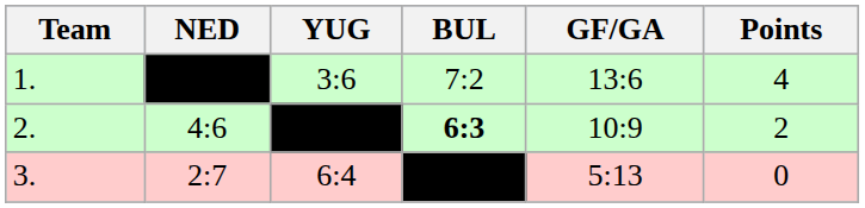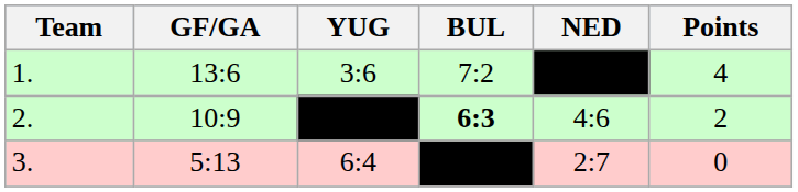 <table class="wikitable" bgcolor="#EFEFFF" width="50%">
 <tr bgcolor="#BCD2EE">
 <th>Team</th>
-<th>NED</th>
+<th>GF/GA</th>
 <th>YUG</th>
 <th>BUL</th>
-<th>GF/GA</th>
+<th>NED</th>
 <th>Points</th>
 </tr>
 <tr bgcolor="#ccffcc" align="center">
 <td align="left">1. </td>
-<td style="background:#000000;"></td>
+<td>13:6</td>
 <td>3:6</td>
 <td>7:2</td>
-<td>13:6</td>
+<td style="background:#000000;"></td>
 <td>4</td>
 </tr>
 <tr bgcolor="#ccffcc" align="center">
 <td align="left">2. </td>
-<td>4:6</td>
+<td>10:9</td>
 <td style="background:#000000;"></td>
 <td><strong>6:3</strong></td>
-<td>10:9</td>
+<td>4:6</td>
 <td>2</td>
 </tr>
 <tr bgcolor="#ffcccc" align="center">
 <td align="left">3. </td>
-<td>2:7</td>
+<td>5:13</td>
 <td>6:4</td>
 <td style="background:#000000;"></td>
-<td>5:13</td>
+<td>2:7</td>
 <td>0</td>
 </tr>
 </table>
